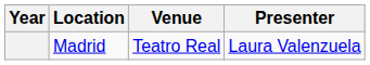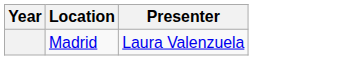 <table class="wikitable plainrowheaders">
 <tr>
 <th>Year</th>
 <th>Location</th>
-<th>Venue</th>
 <th>Presenter</th>
 </tr>
 <tr>
 <th scope="row"></th>
 <td><a href='#'>Madrid</a></td>
-<td><a href='#'>Teatro Real</a></td>
 <td><a href='#'>Laura Valenzuela</a></td>
 </tr>
 </table>
